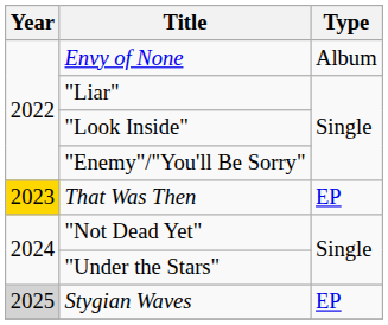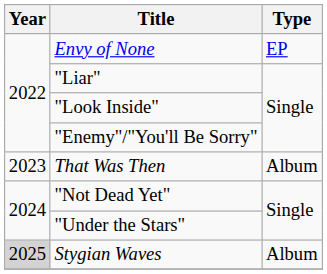 <table class="wikitable">
 <tr>
 <th>Year</th>
 <th>Title</th>
 <th>Type</th>
 </tr>
 <tr>
 <td rowspan="4">2022</td>
 <td><em><a href='#'>Envy of None</a></em></td>
-<td>Album</td>
+<td><a href='#'>EP</a></td>
 </tr>
 <tr>
 <td>"Liar"</td>
 <td rowspan="3">Single</td>
 </tr>
 <tr>
 <td>"Look Inside"</td>
 </tr>
 <tr>
 <td>"Enemy"/"You'll Be Sorry"</td>
 </tr>
 <tr>
-<td style="background: gold;">2023</td>
+<td>2023</td>
 <td><em>That Was Then</em></td>
-<td><a href='#'>EP</a></td>
+<td>Album</td>
 </tr>
 <tr>
 <td rowspan="2">2024</td>
 <td>"Not Dead Yet"</td>
 <td rowspan="2">Single</td>
 </tr>
 <tr>
 <td>"Under the Stars"</td>
 </tr>
 <tr>
 <td style="background: lightgrey;">2025</td>
 <td><em>Stygian Waves</em></td>
-<td><a href='#'>EP</a></td>
+<td>Album</td>
 </tr>
 <tr>
 </tr>
 </table>
